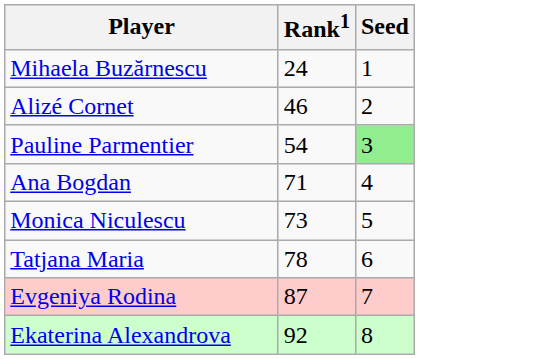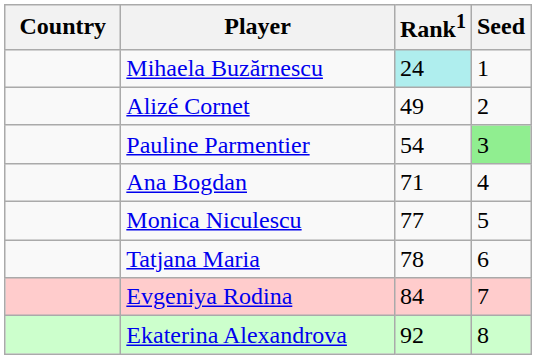 <table class="sortable wikitable">
 <tr>
+<th width="70">Country</th>
 <th width="175">Player</th>
 <th>Rank<sup>1</sup></th>
 <th>Seed</th>
 </tr>
 <tr>
+<td></td>
 <td><a href='#'>Mihaela Buzărnescu</a></td>
-<td>24</td>
+<td style="background: paleturquoise;">24</td>
 <td>1</td>
 </tr>
 <tr>
+<td></td>
 <td><a href='#'>Alizé Cornet</a></td>
-<td>46</td>
+<td>49</td>
 <td>2</td>
 </tr>
 <tr>
+<td></td>
 <td><a href='#'>Pauline Parmentier</a></td>
 <td>54</td>
 <td style="background: lightgreen;">3</td>
 </tr>
 <tr>
+<td></td>
 <td><a href='#'>Ana Bogdan</a></td>
 <td>71</td>
 <td>4</td>
 </tr>
 <tr>
+<td></td>
 <td><a href='#'>Monica Niculescu</a></td>
-<td>73</td>
+<td>77</td>
 <td>5</td>
 </tr>
 <tr>
+<td></td>
 <td><a href='#'>Tatjana Maria</a></td>
 <td>78</td>
 <td>6</td>
 </tr>
 <tr style="background:#fcc;">
+<td></td>
 <td><a href='#'>Evgeniya Rodina</a></td>
-<td>87</td>
+<td>84</td>
 <td>7</td>
 </tr>
 <tr style="background:#cfc;">
+<td></td>
 <td><a href='#'>Ekaterina Alexandrova</a></td>
 <td>92</td>
 <td>8</td>
 </tr>
 </table>
